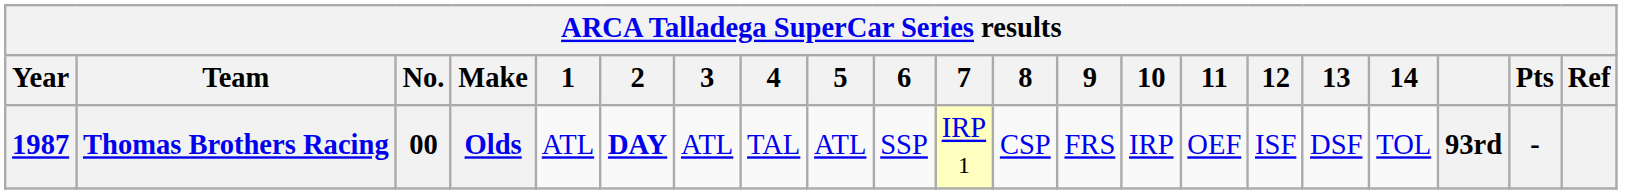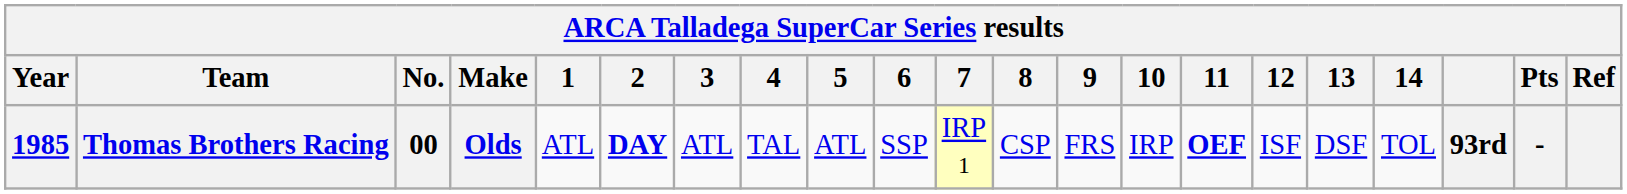 <table class="wikitable" style="text-align:center; font-size:75%">
 <tr>
 <th colspan=45><a href='#'>ARCA Talladega SuperCar Series</a> results</th>
 </tr>
 <tr>
 <th>Year</th>
 <th>Team</th>
 <th>No.</th>
 <th>Make</th>
 <th>1</th>
 <th>2</th>
 <th>3</th>
 <th>4</th>
 <th>5</th>
 <th>6</th>
 <th>7</th>
 <th>8</th>
 <th>9</th>
 <th>10</th>
 <th>11</th>
 <th>12</th>
 <th>13</th>
 <th>14</th>
 <th></th>
 <th>Pts</th>
 <th>Ref</th>
 </tr>
 <tr>
-<th><a href='#'>1987</a></th>
+<th><a href='#'>1985</a></th>
 <th><a href='#'>Thomas Brothers Racing</a></th>
 <th>00</th>
 <th><a href='#'>Olds</a></th>
 <td><a href='#'>ATL</a></td>
 <td><strong><a href='#'>DAY</a></strong></td>
 <td><a href='#'>ATL</a></td>
 <td><a href='#'>TAL</a></td>
 <td><a href='#'>ATL</a></td>
 <td><a href='#'>SSP</a></td>
 <td style="background:#FFFFBF;"><a href='#'>IRP</a><br><small>1</small></td>
 <td><a href='#'>CSP</a></td>
 <td><a href='#'>FRS</a></td>
 <td><a href='#'>IRP</a></td>
-<td><a href='#'>OEF</a></td>
+<td><strong><a href='#'>OEF</a></strong></td>
 <td><a href='#'>ISF</a></td>
 <td><a href='#'>DSF</a></td>
 <td><a href='#'>TOL</a></td>
 <th>93rd</th>
 <th>-</th>
 <th></th>
 </tr>
 </table>
